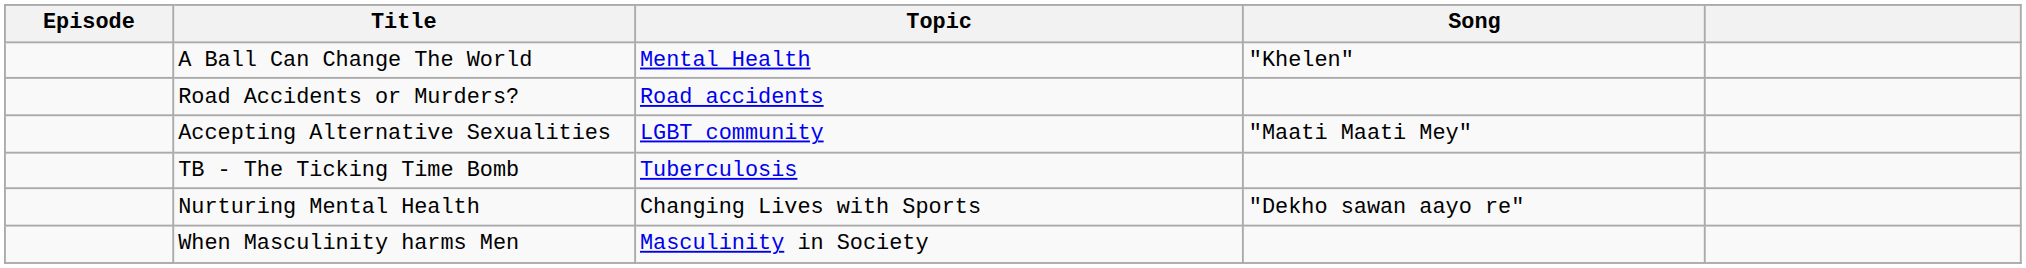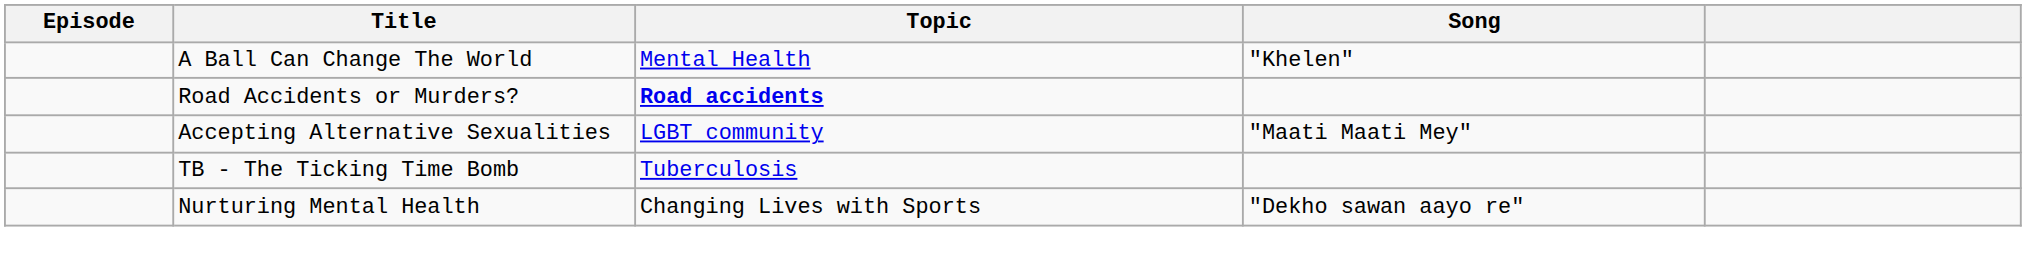 <table class="wikitable" style="font-size: 90%;" " border="2" cellpadding="4" background: #f9f9f9;>
 <tr align="center">
 <th width=8%>Episode</th>
 <th width=22%>Title</th>
 <th width=29%>Topic</th>
 <th width=22%>Song</th>
 <th width=15%></th>
 </tr>
 <tr>
 <td></td>
 <td>A Ball Can Change The World</td>
 <td><a href='#'>Mental Health</a></td>
 <td>"Khelen"</td>
 <td></td>
 </tr>
 <tr>
 <td></td>
 <td>Road Accidents or Murders?</td>
-<td><a href='#'>Road accidents</a></td>
+<td><strong><a href='#'>Road accidents</a></strong></td>
 <td></td>
 <td></td>
 </tr>
 <tr>
 <td></td>
 <td>Accepting Alternative Sexualities</td>
 <td><a href='#'>LGBT community</a></td>
 <td>"Maati Maati Mey"</td>
 <td></td>
 </tr>
 <tr>
 <td></td>
 <td>TB - The Ticking Time Bomb</td>
 <td><a href='#'>Tuberculosis</a></td>
 <td></td>
 <td></td>
 </tr>
 <tr>
 <td></td>
 <td>Nurturing Mental Health</td>
 <td>Changing Lives with Sports</td>
 <td>"Dekho sawan aayo re"</td>
 <td></td>
 </tr>
-<tr>
-<td></td>
-<td>When Masculinity harms Men</td>
-<td><a href='#'>Masculinity</a> in Society</td>
-<td></td>
-<td></td>
-</tr>
 </table>
